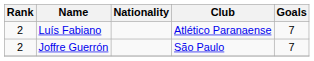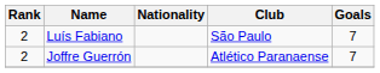 <table class="wikitable">
 <tr>
 <th>Rank</th>
 <th>Name</th>
 <th>Nationality</th>
 <th>Club</th>
 <th>Goals</th>
 </tr>
 <tr>
 <td style="text-align:center;" rowspan="1">2</td>
 <td><a href='#'>Luís Fabiano</a></td>
 <td></td>
-<td><a href='#'>Atlético Paranaense</a></td>
+<td><a href='#'>São Paulo</a></td>
 <td align=center>7</td>
 </tr>
 <tr>
 <td style="text-align:center;" rowspan="1">2</td>
 <td><a href='#'>Joffre Guerrón</a></td>
 <td></td>
-<td><a href='#'>São Paulo</a></td>
+<td><a href='#'>Atlético Paranaense</a></td>
 <td align=center>7</td>
 </tr>
 <tr>
 </tr>
 </table>
